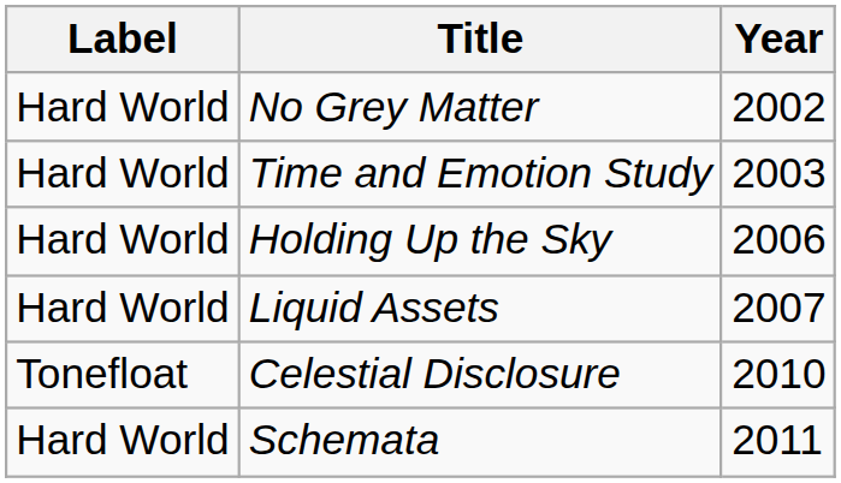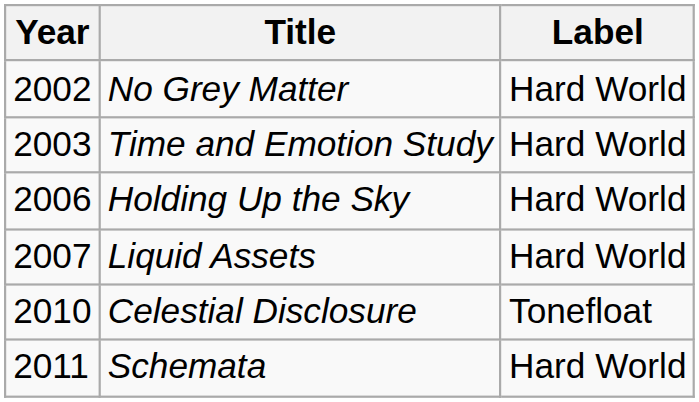 <table class="wikitable">
 <tr>
+<th>Year</th>
+<th>Title</th>
 <th>Label</th>
-<th>Title</th>
-<th>Year</th>
 </tr>
 <tr>
+<td>2002</td>
+<td><em>No Grey Matter</em></td>
 <td>Hard World</td>
-<td><em>No Grey Matter</em></td>
-<td>2002</td>
 </tr>
 <tr>
+<td>2003</td>
+<td><em>Time and Emotion Study</em></td>
 <td>Hard World</td>
-<td><em>Time and Emotion Study</em></td>
-<td>2003</td>
 </tr>
 <tr>
+<td>2006</td>
+<td><em>Holding Up the Sky</em></td>
 <td>Hard World</td>
-<td><em>Holding Up the Sky</em></td>
-<td>2006</td>
 </tr>
 <tr>
+<td>2007</td>
+<td><em>Liquid Assets</em></td>
 <td>Hard World</td>
-<td><em>Liquid Assets</em></td>
-<td>2007</td>
 </tr>
 <tr>
+<td>2010</td>
+<td><em>Celestial Disclosure</em></td>
 <td>Tonefloat</td>
-<td><em>Celestial Disclosure</em></td>
-<td>2010</td>
 </tr>
 <tr>
+<td>2011</td>
+<td><em>Schemata</em></td>
 <td>Hard World</td>
-<td><em>Schemata</em></td>
-<td>2011</td>
 </tr>
 </table>
